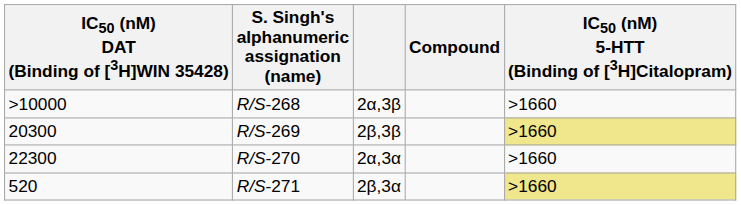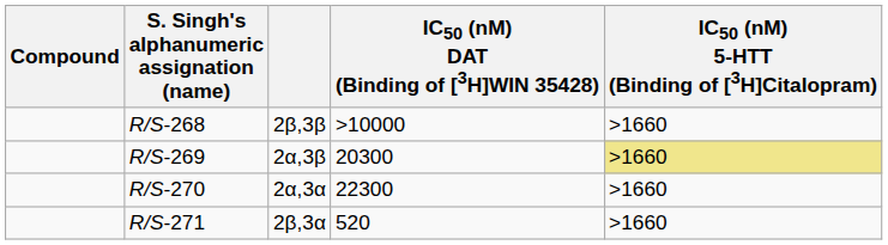 <table class="wikitable sortable">
 <tr>
-<th>IC<sub>50</sub> (nM)<br>DAT<br>(Binding of [<sup>3</sup>H]WIN 35428)</th>
+<th>Compound</th>
 <th>S. Singh's<br>alphanumeric<br>assignation<br>(name)</th>
 <th></th>
-<th>Compound</th>
+<th>IC<sub>50</sub> (nM)<br>DAT<br>(Binding of [<sup>3</sup>H]WIN 35428)</th>
 <th>IC<sub>50</sub> (nM)<br>5-HTT<br>(Binding of [<sup>3</sup>H]Citalopram)</th>
 </tr>
 <tr>
+<td></td>
+<td><em>R/S</em>-268</td>
+<td>2β,3β</td>
 <td>>10000</td>
-<td><em>R/S</em>-268</td>
-<td>2α,3β</td>
-<td></td>
 <td>>1660</td>
 </tr>
 <tr>
+<td></td>
+<td><em>R/S</em>-269</td>
+<td>2α,3β</td>
 <td>20300</td>
-<td><em>R/S</em>-269</td>
-<td>2β,3β</td>
-<td></td>
 <td style="background: khaki;">>1660</td>
 </tr>
 <tr>
-<td>22300</td>
+<td></td>
 <td><em>R/S</em>-270</td>
 <td>2α,3α</td>
-<td></td>
+<td>22300</td>
 <td>>1660</td>
 </tr>
 <tr>
-<td>520</td>
+<td></td>
 <td><em>R/S</em>-271</td>
 <td>2β,3α</td>
-<td></td>
-<td style="background: khaki;">>1660</td>
+<td>520</td>
+<td>>1660</td>
 </tr>
 </table>
